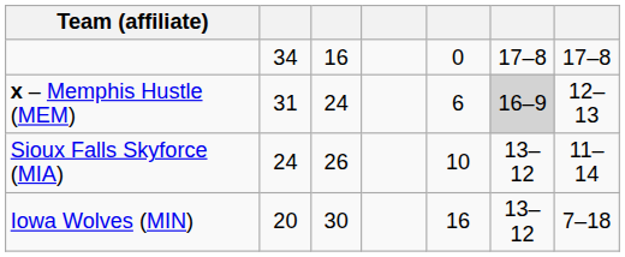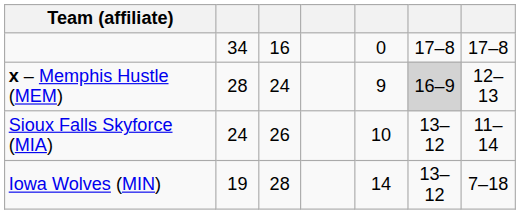 <table class="wikitable" style="text-align:center">
 <tr>
 <th style="width:180px">Team (affiliate)</th>
 <th style="width:30px"></th>
 <th style="width:30px"></th>
 <th style="width:40px"></th>
 <th style="width:40px"></th>
 <th style="width:40px"></th>
 <th style="width:40px"></th>
 </tr>
 <tr>
 <td align=left></td>
 <td>34</td>
 <td>16</td>
 <td></td>
 <td>0</td>
 <td>17–8</td>
 <td>17–8</td>
 </tr>
 <tr>
 <td align=left><strong>x</strong> – <a href='#'>Memphis Hustle</a> (<a href='#'>MEM</a>)</td>
-<td>31</td>
+<td>28</td>
 <td>24</td>
 <td></td>
-<td>6</td>
+<td>9</td>
 <td style="background: lightgrey;">16–9</td>
 <td>12–13</td>
 </tr>
 <tr>
 <td align=left><a href='#'>Sioux Falls Skyforce</a> (<a href='#'>MIA</a>)</td>
 <td>24</td>
 <td>26</td>
 <td></td>
 <td>10</td>
 <td>13–12</td>
 <td>11–14</td>
 </tr>
 <tr>
 <td align=left><a href='#'>Iowa Wolves</a> (<a href='#'>MIN</a>)</td>
-<td>20</td>
-<td>30</td>
+<td>19</td>
+<td>28</td>
 <td></td>
-<td>16</td>
+<td>14</td>
 <td>13–12</td>
 <td>7–18</td>
 </tr>
 </table>
